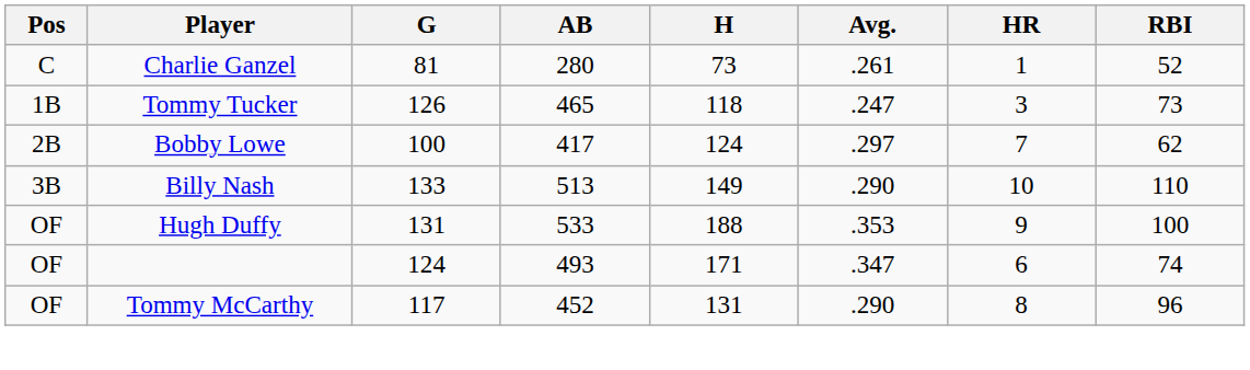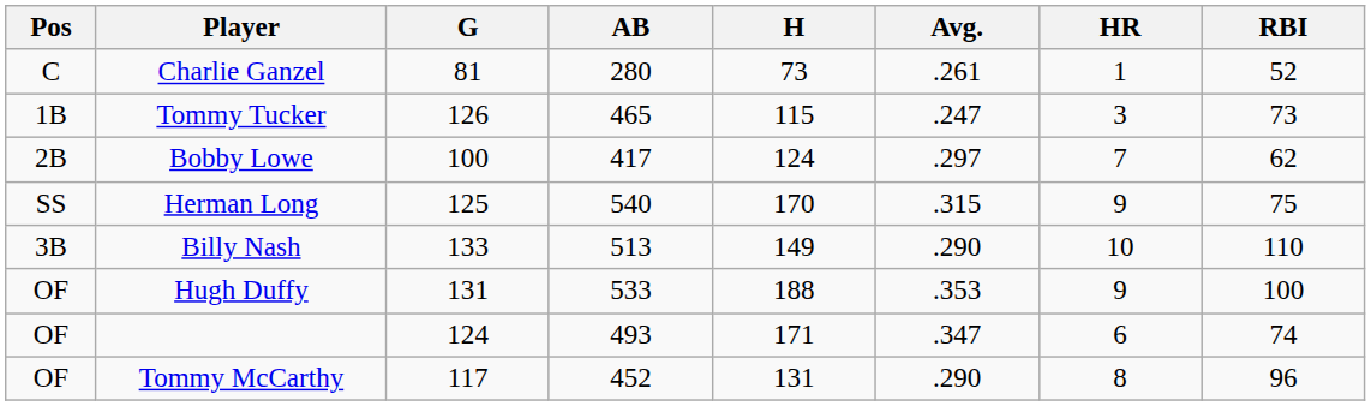 <table class="wikitable sortable">
 <tr>
 <th bgcolor="#DDDDFF" width="5%">Pos</th>
 <th bgcolor="#DDDDFF" width="16%">Player</th>
 <th bgcolor="#DDDDFF" width="9%">G</th>
 <th bgcolor="#DDDDFF" width="9%">AB</th>
 <th bgcolor="#DDDDFF" width="9%">H</th>
 <th bgcolor="#DDDDFF" width="9%">Avg.</th>
 <th bgcolor="#DDDDFF" width="9%">HR</th>
 <th bgcolor="#DDDDFF" width="9%">RBI</th>
 </tr>
 <tr align="center">
 <td>C</td>
 <td><a href='#'>Charlie Ganzel</a></td>
 <td>81</td>
 <td>280</td>
 <td>73</td>
 <td>.261</td>
 <td>1</td>
 <td>52</td>
 </tr>
 <tr align="center">
 <td>1B</td>
 <td><a href='#'>Tommy Tucker</a></td>
 <td>126</td>
 <td>465</td>
-<td>118</td>
+<td>115</td>
 <td>.247</td>
 <td>3</td>
 <td>73</td>
 </tr>
 <tr align="center">
 <td>2B</td>
 <td><a href='#'>Bobby Lowe</a></td>
 <td>100</td>
 <td>417</td>
 <td>124</td>
 <td>.297</td>
 <td>7</td>
 <td>62</td>
+</tr>
+<tr align="center">
+<td>SS</td>
+<td><a href='#'>Herman Long</a></td>
+<td>125</td>
+<td>540</td>
+<td>170</td>
+<td>.315</td>
+<td>9</td>
+<td>75</td>
 </tr>
 <tr align="center">
 <td>3B</td>
 <td><a href='#'>Billy Nash</a></td>
 <td>133</td>
 <td>513</td>
 <td>149</td>
 <td>.290</td>
 <td>10</td>
 <td>110</td>
 </tr>
 <tr align="center">
 <td>OF</td>
 <td><a href='#'>Hugh Duffy</a></td>
 <td>131</td>
 <td>533</td>
 <td>188</td>
 <td>.353</td>
 <td>9</td>
 <td>100</td>
 </tr>
 <tr align="center">
 <td>OF</td>
 <td></td>
 <td>124</td>
 <td>493</td>
 <td>171</td>
 <td>.347</td>
 <td>6</td>
 <td>74</td>
 </tr>
 <tr align="center">
 <td>OF</td>
 <td><a href='#'>Tommy McCarthy</a></td>
 <td>117</td>
 <td>452</td>
 <td>131</td>
 <td>.290</td>
 <td>8</td>
 <td>96</td>
 </tr>
 </table>
